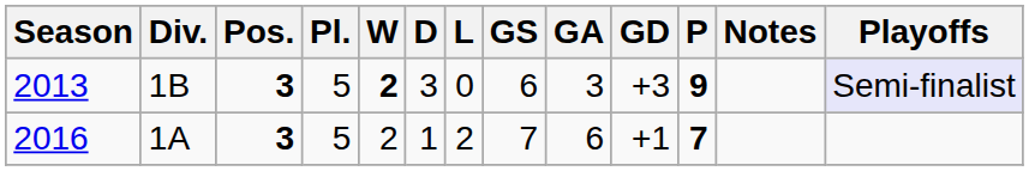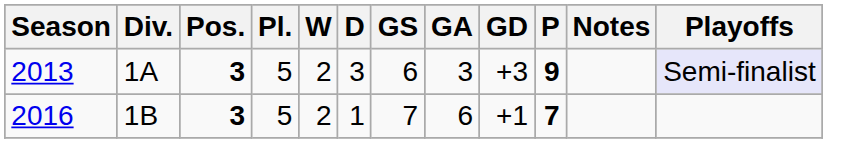 <table class="wikitable">
 <tr style="background:#efefef;">
 <th>Season</th>
 <th>Div.</th>
 <th>Pos.</th>
 <th>Pl.</th>
 <th>W</th>
 <th>D</th>
-<th>L</th>
 <th>GS</th>
 <th>GA</th>
 <th>GD</th>
 <th>P</th>
 <th>Notes</th>
 <th>Playoffs</th>
 </tr>
 <tr>
 <td><a href='#'>2013</a></td>
-<td>1B</td>
+<td>1A</td>
 <td align=right><strong>3</strong></td>
 <td align=right>5</td>
-<td align=right><strong>2</strong></td>
+<td align=right>2</td>
 <td align=right>3</td>
-<td align=right>0</td>
 <td align=right>6</td>
 <td align=right>3</td>
 <td align=right>+3</td>
 <td align=right><strong>9</strong></td>
 <td></td>
 <td style="background: lavender;">Semi-finalist</td>
 </tr>
 <tr>
 <td><a href='#'>2016</a></td>
-<td>1A</td>
+<td>1B</td>
 <td align=right><strong>3</strong></td>
 <td align=right>5</td>
 <td align=right>2</td>
 <td align=right>1</td>
-<td align=right>2</td>
 <td align=right>7</td>
 <td align=right>6</td>
 <td align=right>+1</td>
 <td align=right><strong>7</strong></td>
 <td></td>
 <td></td>
 </tr>
 </table>
